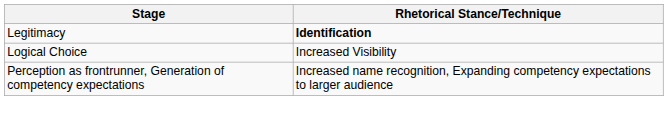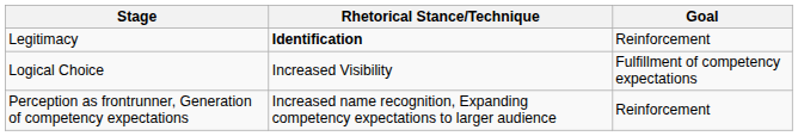 <table class="wikitable" border="1">
 <tr>
 <th>Stage</th>
 <th>Rhetorical Stance/Technique</th>
+<th>Goal</th>
 </tr>
 <tr>
 <td>Legitimacy</td>
 <td><strong>Identification</strong></td>
+<td>Reinforcement</td>
 </tr>
 <tr>
 <td>Logical Choice</td>
 <td>Increased Visibility</td>
+<td>Fulfillment of competency expectations</td>
 </tr>
 <tr>
 <td>Perception as frontrunner, Generation of competency expectations</td>
 <td>Increased name recognition, Expanding competency expectations to larger audience</td>
+<td>Reinforcement</td>
 </tr>
 </table>
